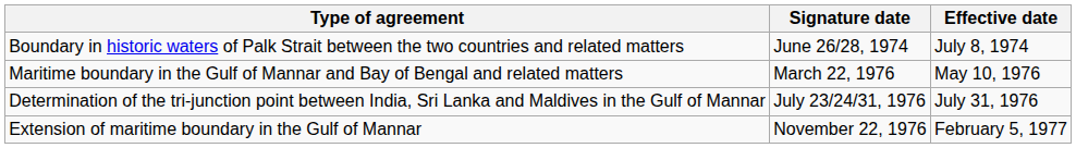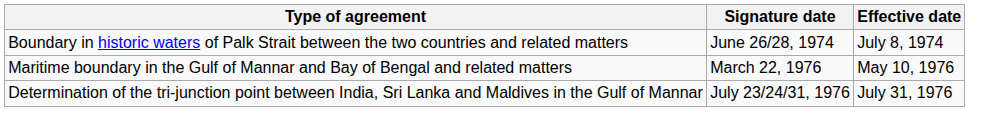 <table class="wikitable">
 <tr>
 <th>Type of agreement</th>
 <th>Signature date</th>
 <th>Effective date</th>
 </tr>
 <tr>
 <td>Boundary in <a href='#'>historic waters</a> of Palk Strait between the two countries and related matters</td>
 <td>June 26/28, 1974</td>
 <td>July 8, 1974</td>
 </tr>
 <tr>
 <td>Maritime boundary in the Gulf of Mannar and Bay of Bengal and related matters</td>
 <td>March 22, 1976</td>
 <td>May 10, 1976</td>
 </tr>
 <tr>
 <td>Determination of the tri-junction point between India, Sri Lanka and Maldives in the Gulf of Mannar</td>
 <td>July 23/24/31, 1976</td>
 <td>July 31, 1976</td>
 </tr>
-<tr>
-<td>Extension of maritime boundary in the Gulf of Mannar</td>
-<td>November 22, 1976</td>
-<td>February 5, 1977</td>
-</tr>
 </table>
